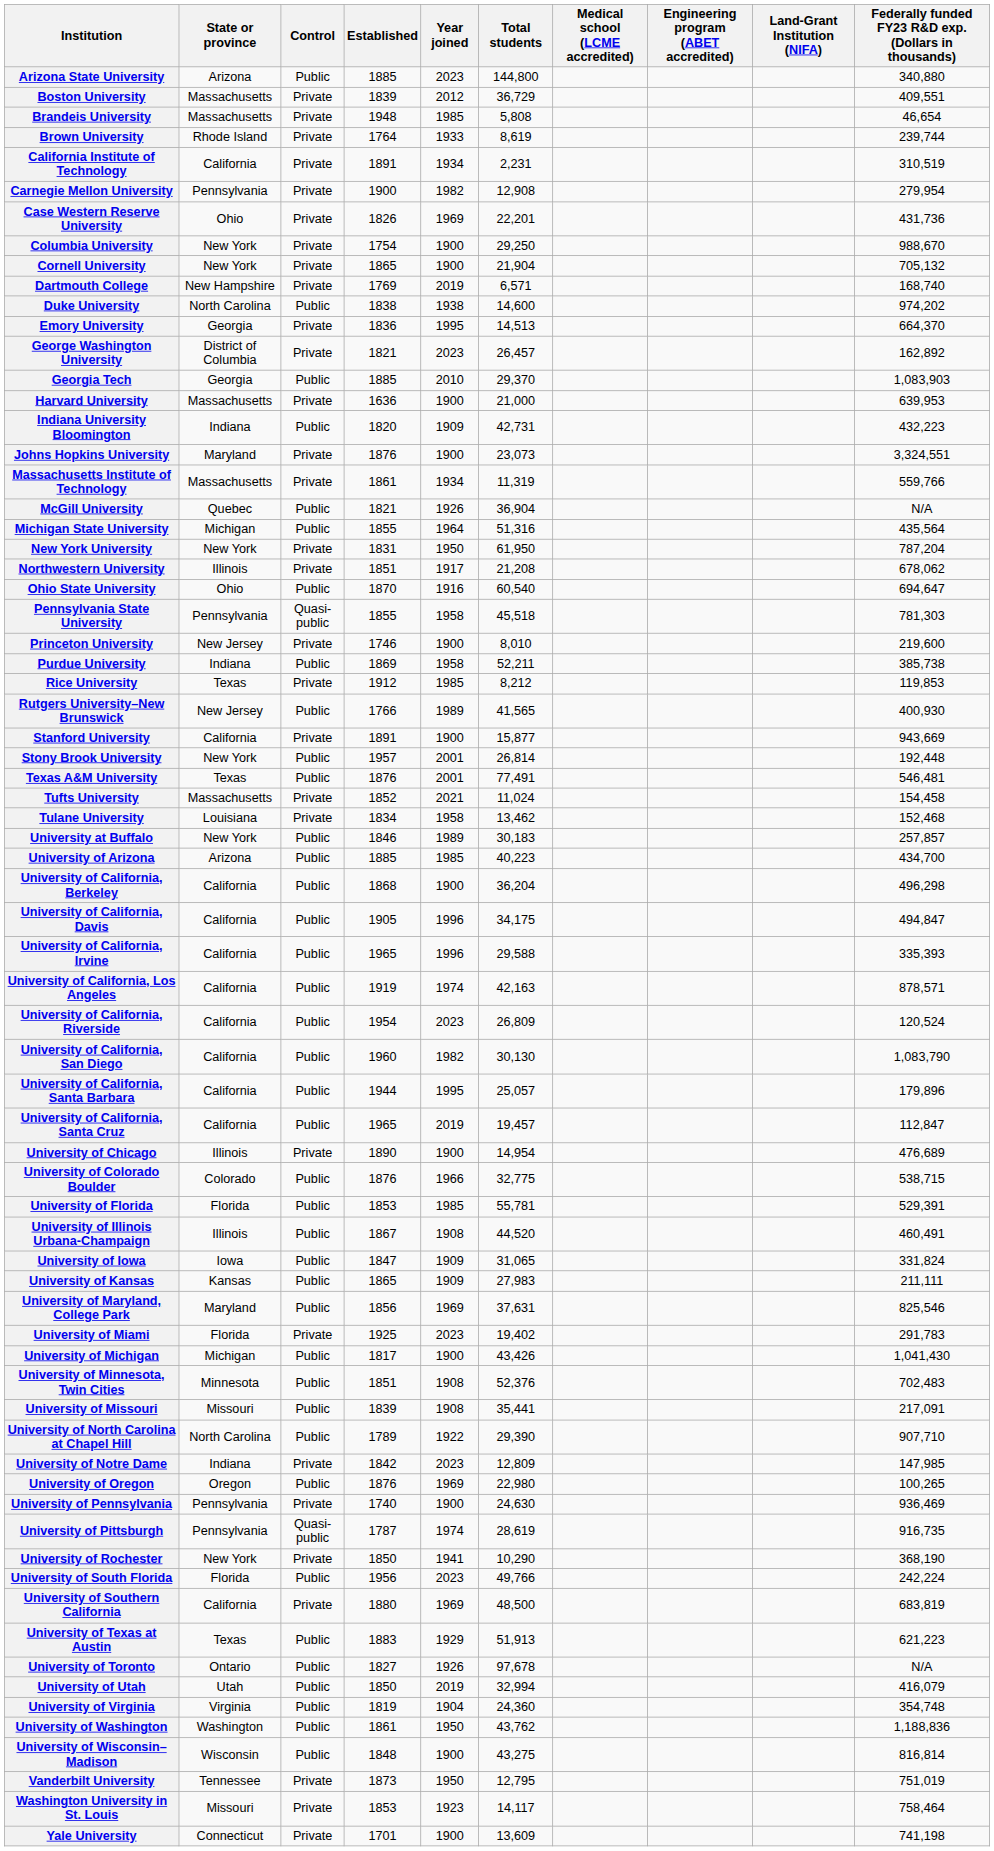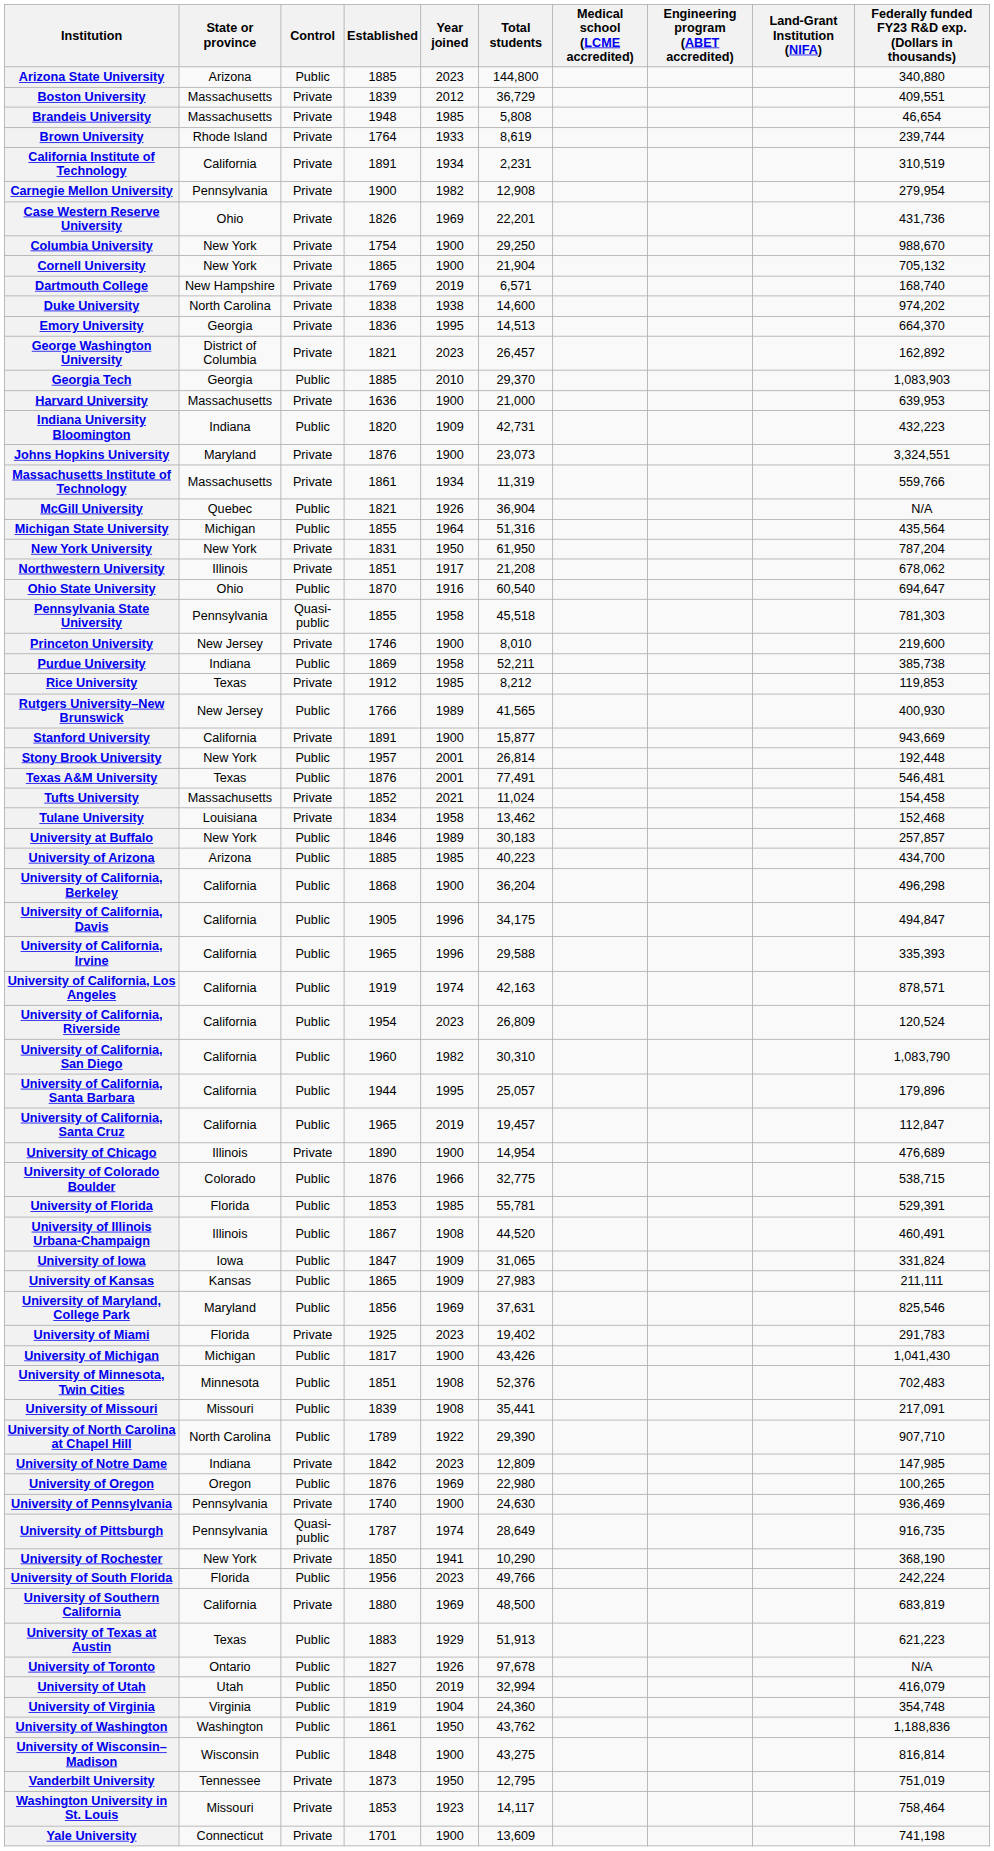 <table class="wikitable sortable plainrowheaders" style="text-align:center">
 <tr>
 <th scope="col" align="left" bgcolour="f0f6fa"><span>Institution</span></th>
 <th scope="col">State or province</th>
 <th scope="col">Control</th>
 <th scope="col">Established</th>
 <th scope="col">Year joined</th>
 <th scope="col">Total students</th>
 <th scope="col">Medical school<br>(<a href='#'>LCME</a> accredited)</th>
 <th scope="col">Engineering program<br>(<a href='#'>ABET</a> accredited)</th>
 <th scope="col">Land-Grant Institution<br>(<a href='#'>NIFA</a>)</th>
 <th>Federally funded FY23 R&D exp.<br>(Dollars in thousands)</th>
 </tr>
 <tr>
 <th scope="row"><a href='#'>Arizona State University</a></th>
 <td>Arizona</td>
 <td>Public</td>
 <td>1885</td>
 <td>2023</td>
 <td>144,800</td>
 <td></td>
 <td></td>
 <td></td>
 <td>340,880</td>
 </tr>
 <tr>
 <th scope="row"><a href='#'>Boston University</a></th>
 <td>Massachusetts</td>
 <td>Private</td>
 <td>1839</td>
 <td>2012</td>
 <td>36,729</td>
 <td></td>
 <td></td>
 <td></td>
 <td>409,551</td>
 </tr>
 <tr>
 <th scope="row"><a href='#'>Brandeis University</a></th>
 <td>Massachusetts</td>
 <td>Private</td>
 <td>1948</td>
 <td>1985</td>
 <td>5,808</td>
 <td></td>
 <td></td>
 <td></td>
 <td>46,654</td>
 </tr>
 <tr>
 <th scope="row"><a href='#'>Brown University</a></th>
 <td>Rhode Island</td>
 <td>Private</td>
 <td>1764</td>
 <td>1933</td>
 <td>8,619</td>
 <td></td>
 <td></td>
 <td></td>
 <td>239,744</td>
 </tr>
 <tr>
 <th scope="row"><a href='#'>California Institute of Technology</a></th>
 <td>California</td>
 <td>Private</td>
 <td>1891</td>
 <td>1934</td>
 <td>2,231</td>
 <td></td>
 <td></td>
 <td></td>
 <td>310,519</td>
 </tr>
 <tr>
 <th scope="row"><a href='#'>Carnegie Mellon University</a></th>
 <td>Pennsylvania</td>
 <td>Private</td>
 <td>1900</td>
 <td>1982</td>
 <td>12,908</td>
 <td></td>
 <td></td>
 <td></td>
 <td>279,954</td>
 </tr>
 <tr>
 <th scope="row"><a href='#'>Case Western Reserve University</a></th>
 <td>Ohio</td>
 <td>Private</td>
 <td>1826</td>
 <td>1969</td>
 <td>22,201</td>
 <td></td>
 <td></td>
 <td></td>
 <td>431,736</td>
 </tr>
 <tr>
 <th scope="row"><a href='#'>Columbia University</a></th>
 <td>New York</td>
 <td>Private</td>
 <td>1754</td>
 <td>1900</td>
 <td>29,250</td>
 <td></td>
 <td></td>
 <td></td>
 <td>988,670</td>
 </tr>
 <tr>
 <th scope="row"><a href='#'>Cornell University</a></th>
 <td>New York</td>
 <td>Private</td>
 <td>1865</td>
 <td>1900</td>
 <td>21,904</td>
 <td></td>
 <td></td>
 <td></td>
 <td>705,132</td>
 </tr>
 <tr>
 <th scope="row"><a href='#'>Dartmouth College</a></th>
 <td>New Hampshire</td>
 <td>Private</td>
 <td>1769</td>
 <td>2019</td>
 <td>6,571</td>
 <td></td>
 <td></td>
 <td></td>
 <td>168,740</td>
 </tr>
 <tr>
 <th scope="row"><a href='#'>Duke University</a></th>
 <td>North Carolina</td>
-<td>Public</td>
+<td>Private</td>
 <td>1838</td>
 <td>1938</td>
 <td>14,600</td>
 <td></td>
 <td></td>
 <td></td>
 <td>974,202</td>
 </tr>
 <tr>
 <th scope="row"><a href='#'>Emory University</a></th>
 <td>Georgia</td>
 <td>Private</td>
 <td>1836</td>
 <td>1995</td>
 <td>14,513</td>
 <td></td>
 <td></td>
 <td></td>
 <td>664,370</td>
 </tr>
 <tr>
 <th scope="row"><a href='#'>George Washington University</a></th>
 <td>District of Columbia</td>
 <td>Private</td>
 <td>1821</td>
 <td>2023</td>
 <td>26,457</td>
 <td></td>
 <td></td>
 <td></td>
 <td>162,892</td>
 </tr>
 <tr>
 <th scope="row"><a href='#'>Georgia Tech</a></th>
 <td>Georgia</td>
 <td>Public</td>
 <td>1885</td>
 <td>2010</td>
 <td>29,370</td>
 <td></td>
 <td></td>
 <td></td>
 <td>1,083,903</td>
 </tr>
 <tr>
 <th scope="row"><a href='#'>Harvard University</a></th>
 <td>Massachusetts</td>
 <td>Private</td>
 <td>1636</td>
 <td>1900</td>
 <td>21,000</td>
 <td></td>
 <td></td>
 <td></td>
 <td>639,953</td>
 </tr>
 <tr>
 <th scope="row"><a href='#'>Indiana University Bloomington</a></th>
 <td>Indiana</td>
 <td>Public</td>
 <td>1820</td>
 <td>1909</td>
 <td>42,731</td>
 <td></td>
 <td></td>
 <td></td>
 <td>432,223</td>
 </tr>
 <tr>
 <th scope="row"><a href='#'>Johns Hopkins University</a></th>
 <td>Maryland</td>
 <td>Private</td>
 <td>1876</td>
 <td>1900</td>
 <td>23,073</td>
 <td></td>
 <td></td>
 <td></td>
 <td>3,324,551</td>
 </tr>
 <tr>
 <th scope="row"><a href='#'>Massachusetts Institute of Technology</a></th>
 <td>Massachusetts</td>
 <td>Private</td>
 <td>1861</td>
 <td>1934</td>
 <td>11,319</td>
 <td></td>
 <td></td>
 <td></td>
 <td>559,766</td>
 </tr>
 <tr>
 <th scope="row"><a href='#'>McGill University</a></th>
 <td>Quebec</td>
 <td>Public</td>
 <td>1821</td>
 <td>1926</td>
 <td>36,904</td>
 <td></td>
 <td></td>
 <td></td>
 <td>N/A</td>
 </tr>
 <tr>
 <th scope="row"><a href='#'>Michigan State University</a></th>
 <td>Michigan</td>
 <td>Public</td>
 <td>1855</td>
 <td>1964</td>
 <td>51,316</td>
 <td></td>
 <td></td>
 <td></td>
 <td>435,564</td>
 </tr>
 <tr>
 <th scope="row"><a href='#'>New York University</a></th>
 <td>New York</td>
 <td>Private</td>
 <td>1831</td>
 <td>1950</td>
 <td>61,950</td>
 <td></td>
 <td></td>
 <td></td>
 <td>787,204</td>
 </tr>
 <tr>
 <th scope="row"><a href='#'>Northwestern University</a></th>
 <td>Illinois</td>
 <td>Private</td>
 <td>1851</td>
 <td>1917</td>
 <td>21,208</td>
 <td></td>
 <td></td>
 <td></td>
 <td>678,062</td>
 </tr>
 <tr>
 <th scope="row"><a href='#'>Ohio State University</a></th>
 <td>Ohio</td>
 <td>Public</td>
 <td>1870</td>
 <td>1916</td>
 <td>60,540</td>
 <td></td>
 <td></td>
 <td></td>
 <td>694,647</td>
 </tr>
 <tr>
 <th scope="row"><a href='#'>Pennsylvania State University</a></th>
 <td>Pennsylvania</td>
 <td>Quasi-public</td>
 <td>1855</td>
 <td>1958</td>
 <td>45,518</td>
 <td></td>
 <td></td>
 <td></td>
 <td>781,303</td>
 </tr>
 <tr>
 <th scope="row"><a href='#'>Princeton University</a></th>
 <td>New Jersey</td>
 <td>Private</td>
 <td>1746</td>
 <td>1900</td>
 <td>8,010</td>
 <td></td>
 <td></td>
 <td></td>
 <td>219,600</td>
 </tr>
 <tr>
 <th scope="row"><a href='#'>Purdue University</a></th>
 <td>Indiana</td>
 <td>Public</td>
 <td>1869</td>
 <td>1958</td>
 <td>52,211</td>
 <td></td>
 <td></td>
 <td></td>
 <td>385,738</td>
 </tr>
 <tr>
 <th scope="row"><a href='#'>Rice University</a></th>
 <td>Texas</td>
 <td>Private</td>
 <td>1912</td>
 <td>1985</td>
 <td>8,212</td>
 <td></td>
 <td></td>
 <td></td>
 <td>119,853</td>
 </tr>
 <tr>
 <th scope="row"><a href='#'>Rutgers University–New Brunswick</a></th>
 <td>New Jersey</td>
 <td>Public</td>
 <td>1766</td>
 <td>1989</td>
 <td>41,565</td>
 <td></td>
 <td></td>
 <td></td>
 <td>400,930</td>
 </tr>
 <tr>
 <th scope="row"><a href='#'>Stanford University</a></th>
 <td>California</td>
 <td>Private</td>
 <td>1891</td>
 <td>1900</td>
 <td>15,877</td>
 <td></td>
 <td></td>
 <td></td>
 <td>943,669</td>
 </tr>
 <tr>
 <th scope="row"><a href='#'>Stony Brook University</a></th>
 <td>New York</td>
 <td>Public</td>
 <td>1957</td>
 <td>2001</td>
 <td>26,814</td>
 <td></td>
 <td></td>
 <td></td>
 <td>192,448</td>
 </tr>
 <tr>
 <th scope="row"><a href='#'>Texas A&M University</a></th>
 <td>Texas</td>
 <td>Public</td>
 <td>1876</td>
 <td>2001</td>
 <td>77,491</td>
 <td></td>
 <td></td>
 <td></td>
 <td>546,481</td>
 </tr>
 <tr>
 <th scope="row"><a href='#'>Tufts University</a></th>
 <td>Massachusetts</td>
 <td>Private</td>
 <td>1852</td>
 <td>2021</td>
 <td>11,024</td>
 <td></td>
 <td></td>
 <td></td>
 <td>154,458</td>
 </tr>
 <tr>
 <th scope="row"><a href='#'>Tulane University</a></th>
 <td>Louisiana</td>
 <td>Private</td>
 <td>1834</td>
 <td>1958</td>
 <td>13,462</td>
 <td></td>
 <td></td>
 <td></td>
 <td>152,468</td>
 </tr>
 <tr>
 <th scope="row"><a href='#'>University at Buffalo</a></th>
 <td>New York</td>
 <td>Public</td>
 <td>1846</td>
 <td>1989</td>
 <td>30,183</td>
 <td></td>
 <td></td>
 <td></td>
 <td>257,857</td>
 </tr>
 <tr>
 <th scope="row"><a href='#'>University of Arizona</a></th>
 <td>Arizona</td>
 <td>Public</td>
 <td>1885</td>
 <td>1985</td>
 <td>40,223</td>
 <td></td>
 <td></td>
 <td></td>
 <td>434,700</td>
 </tr>
 <tr>
 <th scope="row"><a href='#'>University of California, Berkeley</a></th>
 <td>California</td>
 <td>Public</td>
 <td>1868</td>
 <td>1900</td>
 <td>36,204</td>
 <td></td>
 <td></td>
 <td></td>
 <td>496,298</td>
 </tr>
 <tr>
 <th scope="row"><a href='#'>University of California, Davis</a></th>
 <td>California</td>
 <td>Public</td>
 <td>1905</td>
 <td>1996</td>
 <td>34,175</td>
 <td></td>
 <td></td>
 <td></td>
 <td>494,847</td>
 </tr>
 <tr>
 <th scope="row"><a href='#'>University of California, Irvine</a></th>
 <td>California</td>
 <td>Public</td>
 <td>1965</td>
 <td>1996</td>
 <td>29,588</td>
 <td></td>
 <td></td>
 <td></td>
 <td>335,393</td>
 </tr>
 <tr>
 <th scope="row"><a href='#'>University of California, Los Angeles</a></th>
 <td>California</td>
 <td>Public</td>
 <td>1919</td>
 <td>1974</td>
 <td>42,163</td>
 <td></td>
 <td></td>
 <td></td>
 <td>878,571</td>
 </tr>
 <tr>
 <th scope="row"><a href='#'>University of California, Riverside</a></th>
 <td>California</td>
 <td>Public</td>
 <td>1954</td>
 <td>2023</td>
 <td>26,809</td>
 <td></td>
 <td></td>
 <td></td>
 <td>120,524</td>
 </tr>
 <tr>
 <th scope="row"><a href='#'>University of California, San Diego</a></th>
 <td>California</td>
 <td>Public</td>
 <td>1960</td>
 <td>1982</td>
-<td>30,130</td>
+<td>30,310</td>
 <td></td>
 <td></td>
 <td></td>
 <td>1,083,790</td>
 </tr>
 <tr>
 <th scope="row"><a href='#'>University of California, Santa Barbara</a></th>
 <td>California</td>
 <td>Public</td>
 <td>1944</td>
 <td>1995</td>
 <td>25,057</td>
 <td></td>
 <td></td>
 <td></td>
 <td>179,896</td>
 </tr>
 <tr>
 <th scope="row"><a href='#'>University of California, Santa Cruz</a></th>
 <td>California</td>
 <td>Public</td>
 <td>1965</td>
 <td>2019</td>
 <td>19,457</td>
 <td></td>
 <td></td>
 <td></td>
 <td>112,847</td>
 </tr>
 <tr>
 <th scope="row"><a href='#'>University of Chicago</a></th>
 <td>Illinois</td>
 <td>Private</td>
 <td>1890</td>
 <td>1900</td>
 <td>14,954</td>
 <td></td>
 <td></td>
 <td></td>
 <td>476,689</td>
 </tr>
 <tr>
 <th scope="row"><a href='#'>University of Colorado Boulder</a></th>
 <td>Colorado</td>
 <td>Public</td>
 <td>1876</td>
 <td>1966</td>
 <td>32,775</td>
 <td></td>
 <td></td>
 <td></td>
 <td>538,715</td>
 </tr>
 <tr>
 <th scope="row"><a href='#'>University of Florida</a></th>
 <td>Florida</td>
 <td>Public</td>
 <td>1853</td>
 <td>1985</td>
 <td>55,781</td>
 <td></td>
 <td></td>
 <td></td>
 <td>529,391</td>
 </tr>
 <tr>
 <th scope="row"><a href='#'>University of Illinois Urbana-Champaign</a></th>
 <td>Illinois</td>
 <td>Public</td>
 <td>1867</td>
 <td>1908</td>
 <td>44,520</td>
 <td></td>
 <td></td>
 <td></td>
 <td>460,491</td>
 </tr>
 <tr>
 <th scope="row"><a href='#'>University of Iowa</a></th>
 <td>Iowa</td>
 <td>Public</td>
 <td>1847</td>
 <td>1909</td>
 <td>31,065</td>
 <td></td>
 <td></td>
 <td></td>
 <td>331,824</td>
 </tr>
 <tr>
 <th scope="row"><a href='#'>University of Kansas</a></th>
 <td>Kansas</td>
 <td>Public</td>
 <td>1865</td>
 <td>1909</td>
 <td>27,983</td>
 <td></td>
 <td></td>
 <td></td>
 <td>211,111</td>
 </tr>
 <tr>
 <th scope="row"><a href='#'>University of Maryland, College Park</a></th>
 <td>Maryland</td>
 <td>Public</td>
 <td>1856</td>
 <td>1969</td>
 <td>37,631</td>
 <td></td>
 <td></td>
 <td></td>
 <td>825,546</td>
 </tr>
 <tr>
 <th scope="row"><a href='#'>University of Miami</a></th>
 <td>Florida</td>
 <td>Private</td>
 <td>1925</td>
 <td>2023</td>
 <td>19,402</td>
 <td></td>
 <td></td>
 <td></td>
 <td>291,783</td>
 </tr>
 <tr>
 <th scope="row"><a href='#'>University of Michigan</a></th>
 <td>Michigan</td>
 <td>Public</td>
 <td>1817</td>
 <td>1900</td>
 <td>43,426</td>
 <td></td>
 <td></td>
 <td></td>
 <td>1,041,430</td>
 </tr>
 <tr>
 <th scope="row"><a href='#'>University of Minnesota, Twin Cities</a></th>
 <td>Minnesota</td>
 <td>Public</td>
 <td>1851</td>
 <td>1908</td>
 <td>52,376</td>
 <td></td>
 <td></td>
 <td></td>
 <td>702,483</td>
 </tr>
 <tr>
 <th scope="row"><a href='#'>University of Missouri</a></th>
 <td>Missouri</td>
 <td>Public</td>
 <td>1839</td>
 <td>1908</td>
 <td>35,441</td>
 <td></td>
 <td></td>
 <td></td>
 <td>217,091</td>
 </tr>
 <tr>
 <th scope="row"><a href='#'>University of North Carolina at Chapel Hill</a></th>
 <td>North Carolina</td>
 <td>Public</td>
 <td>1789</td>
 <td>1922</td>
 <td>29,390</td>
 <td></td>
 <td></td>
 <td></td>
 <td>907,710</td>
 </tr>
 <tr>
 <th scope="row"><a href='#'>University of Notre Dame</a></th>
 <td>Indiana</td>
 <td>Private</td>
 <td>1842</td>
 <td>2023</td>
 <td>12,809</td>
 <td></td>
 <td></td>
 <td></td>
 <td>147,985</td>
 </tr>
 <tr>
 <th scope="row"><a href='#'>University of Oregon</a></th>
 <td>Oregon</td>
 <td>Public</td>
 <td>1876</td>
 <td>1969</td>
 <td>22,980</td>
 <td></td>
 <td></td>
 <td></td>
 <td>100,265</td>
 </tr>
 <tr>
 <th scope="row"><a href='#'>University of Pennsylvania</a></th>
 <td>Pennsylvania</td>
 <td>Private</td>
 <td>1740</td>
 <td>1900</td>
 <td>24,630</td>
 <td></td>
 <td></td>
 <td></td>
 <td>936,469</td>
 </tr>
 <tr>
 <th scope="row"><a href='#'>University of Pittsburgh</a></th>
 <td>Pennsylvania</td>
 <td>Quasi-public</td>
 <td>1787</td>
 <td>1974</td>
-<td>28,619</td>
+<td>28,649</td>
 <td></td>
 <td></td>
 <td></td>
 <td>916,735</td>
 </tr>
 <tr>
 <th scope="row"><a href='#'>University of Rochester</a></th>
 <td>New York</td>
 <td>Private</td>
 <td>1850</td>
 <td>1941</td>
 <td>10,290</td>
 <td></td>
 <td></td>
 <td></td>
 <td>368,190</td>
 </tr>
 <tr>
 <th scope="row"><a href='#'>University of South Florida</a></th>
 <td>Florida</td>
 <td>Public</td>
 <td>1956</td>
 <td>2023</td>
 <td>49,766</td>
 <td></td>
 <td></td>
 <td></td>
 <td>242,224</td>
 </tr>
 <tr>
 <th scope="row"><a href='#'>University of Southern California</a></th>
 <td>California</td>
 <td>Private</td>
 <td>1880</td>
 <td>1969</td>
 <td>48,500</td>
 <td></td>
 <td></td>
 <td></td>
 <td>683,819</td>
 </tr>
 <tr>
 <th scope="row"><a href='#'>University of Texas at Austin</a></th>
 <td>Texas</td>
 <td>Public</td>
 <td>1883</td>
 <td>1929</td>
 <td>51,913</td>
 <td></td>
 <td></td>
 <td></td>
 <td>621,223</td>
 </tr>
 <tr>
 <th scope="row"><a href='#'>University of Toronto</a></th>
 <td>Ontario</td>
 <td>Public</td>
 <td>1827</td>
 <td>1926</td>
 <td>97,678</td>
 <td></td>
 <td></td>
 <td></td>
 <td>N/A</td>
 </tr>
 <tr>
 <th scope="row"><a href='#'>University of Utah</a></th>
 <td>Utah</td>
 <td>Public</td>
 <td>1850</td>
 <td>2019</td>
 <td>32,994</td>
 <td></td>
 <td></td>
 <td></td>
 <td>416,079</td>
 </tr>
 <tr>
 <th scope="row"><a href='#'>University of Virginia</a></th>
 <td>Virginia</td>
 <td>Public</td>
 <td>1819</td>
 <td>1904</td>
 <td>24,360</td>
 <td></td>
 <td></td>
 <td></td>
 <td>354,748</td>
 </tr>
 <tr>
 <th scope="row"><a href='#'>University of Washington</a></th>
 <td>Washington</td>
 <td>Public</td>
 <td>1861</td>
 <td>1950</td>
 <td>43,762</td>
 <td></td>
 <td></td>
 <td></td>
 <td>1,188,836</td>
 </tr>
 <tr>
 <th scope="row"><a href='#'>University of Wisconsin–Madison</a></th>
 <td>Wisconsin</td>
 <td>Public</td>
 <td>1848</td>
 <td>1900</td>
 <td>43,275</td>
 <td></td>
 <td></td>
 <td></td>
 <td>816,814</td>
 </tr>
 <tr>
 <th scope="row"><a href='#'>Vanderbilt University</a></th>
 <td>Tennessee</td>
 <td>Private</td>
 <td>1873</td>
 <td>1950</td>
 <td>12,795</td>
 <td></td>
 <td></td>
 <td></td>
 <td>751,019</td>
 </tr>
 <tr>
 <th scope="row"><a href='#'>Washington University in St. Louis</a></th>
 <td>Missouri</td>
 <td>Private</td>
 <td>1853</td>
 <td>1923</td>
 <td>14,117</td>
 <td></td>
 <td></td>
 <td></td>
 <td>758,464</td>
 </tr>
 <tr>
 <th scope="row"><a href='#'>Yale University</a></th>
 <td>Connecticut</td>
 <td>Private</td>
 <td>1701</td>
 <td>1900</td>
 <td>13,609</td>
 <td></td>
 <td></td>
 <td></td>
 <td>741,198</td>
 </tr>
 </table>
